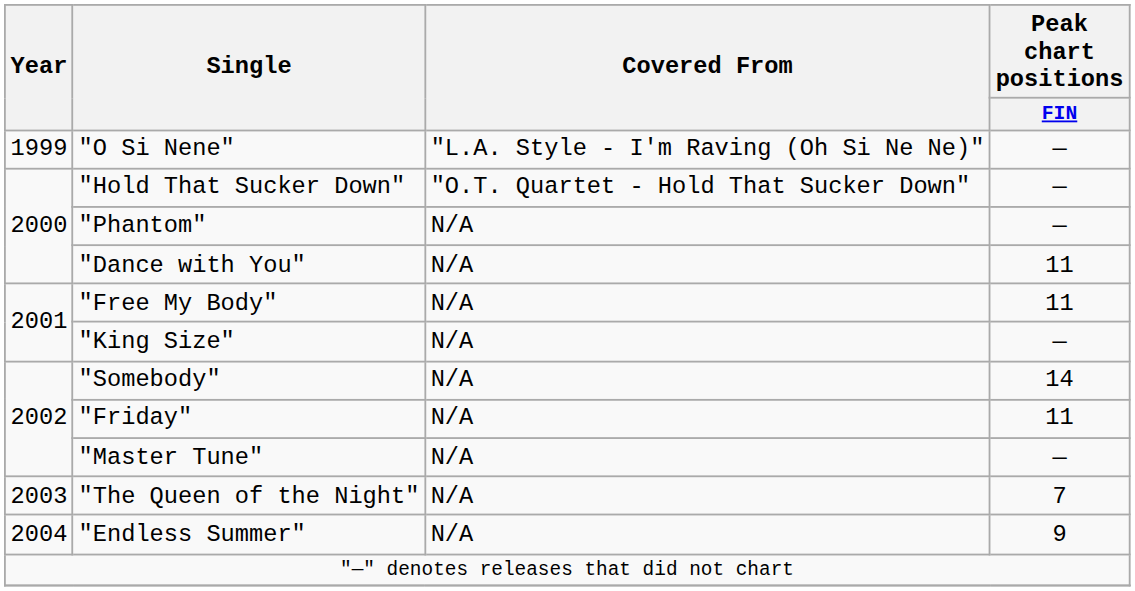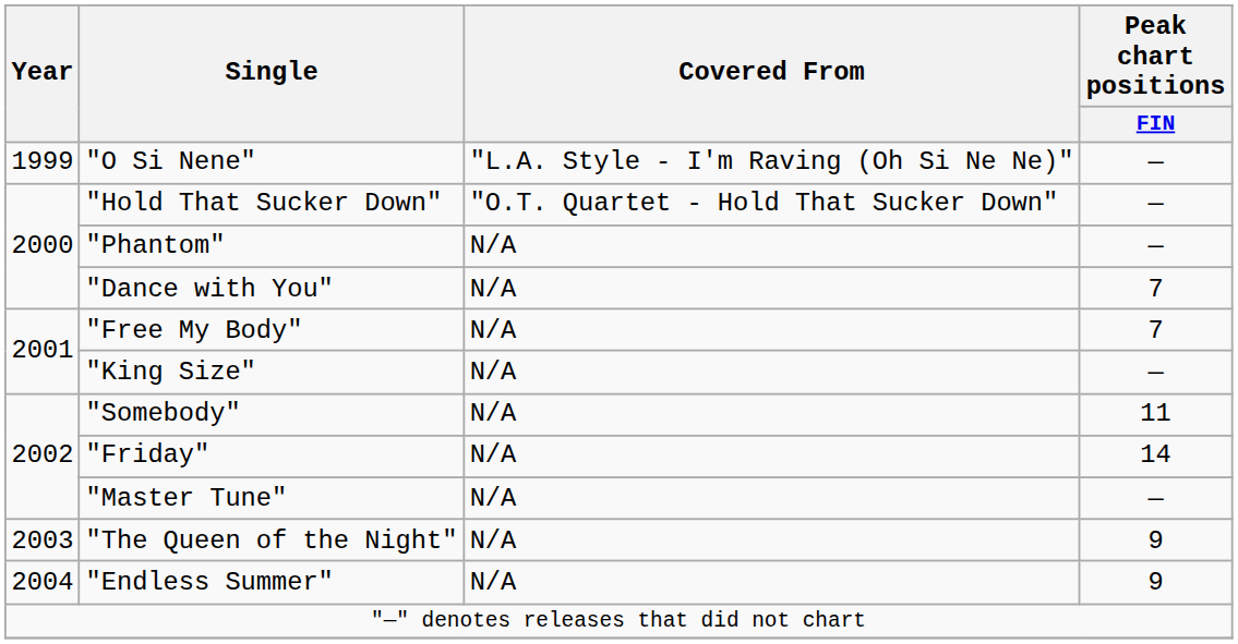 <table class="wikitable" style="text-align:center;">
 <tr>
 <th rowspan="2">Year</th>
 <th rowspan="2">Single</th>
 <th rowspan="2">Covered From</th>
 <th colspan="1">Peak chart positions</th>
 </tr>
 <tr style="font-size:smaller;">
 <th width="35"><a href='#'>FIN</a><br></th>
 </tr>
 <tr>
 <td>1999</td>
 <td align="left">"O Si Nene"</td>
 <td align="left">"L.A. Style - I'm Raving (Oh Si Ne Ne)"</td>
 <td>—</td>
 </tr>
 <tr>
 <td rowspan="3">2000</td>
 <td align="left">"Hold That Sucker Down"</td>
 <td align="left">"O.T. Quartet - Hold That Sucker Down"</td>
 <td>—</td>
 </tr>
 <tr>
 <td align="left">"Phantom"</td>
 <td align="left">N/A</td>
 <td>—</td>
 </tr>
 <tr>
 <td align="left">"Dance with You"</td>
 <td align="left">N/A</td>
-<td>11</td>
+<td>7</td>
 </tr>
 <tr>
 <td rowspan="2">2001</td>
 <td align="left">"Free My Body"</td>
 <td align="left">N/A</td>
-<td>11</td>
+<td>7</td>
 </tr>
 <tr>
 <td align="left">"King Size"</td>
 <td align="left">N/A</td>
 <td>—</td>
 </tr>
 <tr>
 <td rowspan="3">2002</td>
 <td align="left">"Somebody"</td>
 <td align="left">N/A</td>
-<td>14</td>
+<td>11</td>
 </tr>
 <tr>
 <td align="left">"Friday"</td>
 <td align="left">N/A</td>
-<td>11</td>
+<td>14</td>
 </tr>
 <tr>
 <td align="left">"Master Tune"</td>
 <td align="left">N/A</td>
 <td>—</td>
 </tr>
 <tr>
 <td>2003</td>
 <td align="left">"The Queen of the Night"</td>
 <td align="left">N/A</td>
-<td>7</td>
+<td>9</td>
 </tr>
 <tr>
 <td>2004</td>
 <td align="left">"Endless Summer"</td>
 <td align="left">N/A</td>
 <td>9</td>
 </tr>
 <tr>
 <td colspan="15" style="font-size:8pt">"—" denotes releases that did not chart</td>
 </tr>
 <tr>
 </tr>
 </table>
